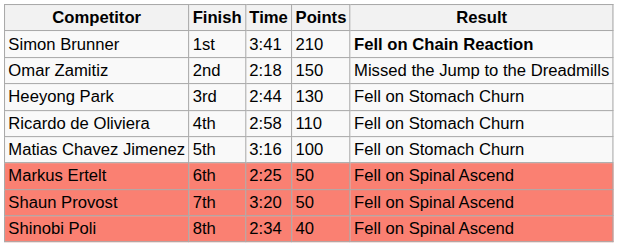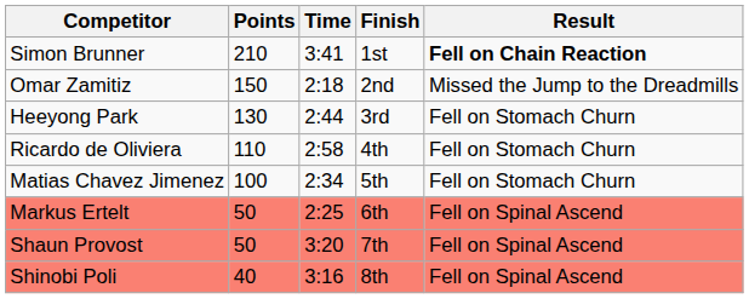 <table class="wikitable sortable">
 <tr>
 <th nowrap="nowrap">Competitor</th>
+<th>Points</th>
+<th>Time</th>
 <th>Finish</th>
-<th>Time</th>
-<th>Points</th>
 <th>Result</th>
 </tr>
 <tr>
 <td> Simon Brunner</td>
+<td>210</td>
+<td>3:41</td>
 <td>1st</td>
-<td>3:41</td>
-<td>210</td>
 <td><strong>Fell on Chain Reaction</strong></td>
 </tr>
 <tr>
 <td> Omar Zamitiz</td>
+<td>150</td>
+<td>2:18</td>
 <td>2nd</td>
-<td>2:18</td>
-<td>150</td>
 <td>Missed the Jump to the Dreadmills</td>
 </tr>
 <tr>
 <td> Heeyong Park</td>
+<td>130</td>
+<td>2:44</td>
 <td>3rd</td>
-<td>2:44</td>
-<td>130</td>
 <td>Fell on Stomach Churn</td>
 </tr>
 <tr>
 <td> Ricardo de Oliviera</td>
+<td>110</td>
+<td>2:58</td>
 <td>4th</td>
-<td>2:58</td>
-<td>110</td>
 <td>Fell on Stomach Churn</td>
 </tr>
 <tr>
 <td> Matias Chavez Jimenez</td>
+<td>100</td>
+<td>2:34</td>
 <td>5th</td>
-<td>3:16</td>
-<td>100</td>
 <td>Fell on Stomach Churn</td>
 </tr>
 <tr style="background-color:#fa8072">
 <td> Markus Ertelt</td>
+<td>50</td>
+<td>2:25</td>
 <td>6th</td>
-<td>2:25</td>
-<td>50</td>
 <td>Fell on Spinal Ascend</td>
 </tr>
 <tr style="background-color:#fa8072">
 <td> Shaun Provost</td>
+<td>50</td>
+<td>3:20</td>
 <td>7th</td>
-<td>3:20</td>
-<td>50</td>
 <td>Fell on Spinal Ascend</td>
 </tr>
 <tr style="background-color:#fa8072">
 <td> Shinobi Poli</td>
+<td>40</td>
+<td>3:16</td>
 <td>8th</td>
-<td>2:34</td>
-<td>40</td>
 <td>Fell on Spinal Ascend</td>
 </tr>
 </table>
